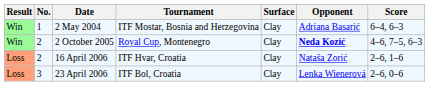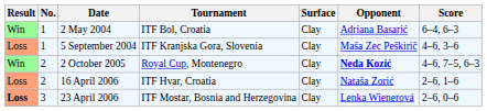 <table class="sortable wikitable" style=font-size:97%>
 <tr>
 <th>Result</th>
 <th>No.</th>
 <th>Date</th>
 <th>Tournament</th>
 <th>Surface</th>
 <th>Opponent</th>
 <th class="unsortable">Score</th>
 </tr>
 <tr style="background:#f0f8ff;">
 <td bgcolor="98FB98">Win</td>
 <td>1</td>
 <td>2 May 2004</td>
-<td>ITF Mostar, Bosnia and Herzegovina</td>
+<td>ITF Bol, Croatia</td>
 <td>Clay</td>
 <td> <a href='#'>Adriana Basarić</a></td>
 <td>6–4, 6–3</td>
+</tr>
+<tr style="background:#f0f8ff;">
+<td style="background:#ffa07a;">Loss</td>
+<td>1</td>
+<td>5 September 2004</td>
+<td>ITF Kranjska Gora, Slovenia</td>
+<td>Clay</td>
+<td> <a href='#'>Maša Zec Peškirič</a></td>
+<td>4–6, 3–6</td>
 </tr>
 <tr style="background:#f0f8ff;">
 <td bgcolor="98FB98">Win</td>
 <td>2</td>
 <td>2 October 2005</td>
 <td><a href='#'>Royal Cup</a>, Montenegro</td>
 <td>Clay</td>
 <td><strong> <a href='#'>Neda Kozić</a></strong></td>
 <td>4–6, 7–5, 6–3</td>
 </tr>
 <tr style="background:#f0f8ff;">
 <td style="background:#ffa07a;">Loss</td>
 <td>2</td>
 <td>16 April 2006</td>
 <td>ITF Hvar, Croatia</td>
 <td>Clay</td>
 <td> <a href='#'>Nataša Zorić</a></td>
 <td>2–6, 1–6</td>
 </tr>
 <tr style="background:#f0f8ff;">
-<td style="background:#ffa07a;">Loss</td>
+<td style="background:#ffa07a;"><strong>Loss</strong></td>
 <td>3</td>
 <td>23 April 2006</td>
-<td>ITF Bol, Croatia</td>
+<td>ITF Mostar, Bosnia and Herzegovina</td>
 <td>Clay</td>
 <td> <a href='#'>Lenka Wienerová</a></td>
 <td>2–6, 0–6</td>
 </tr>
 </table>
